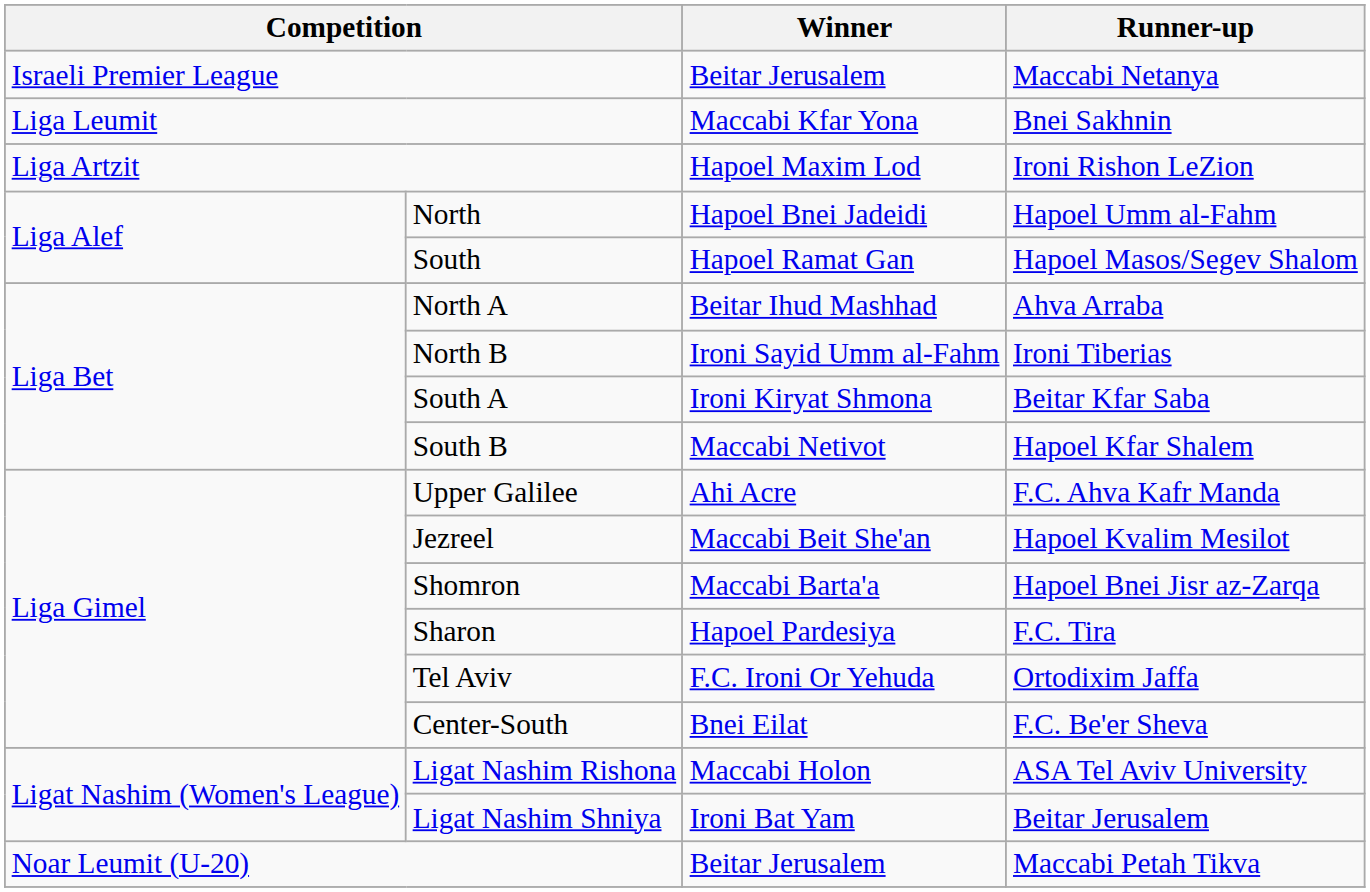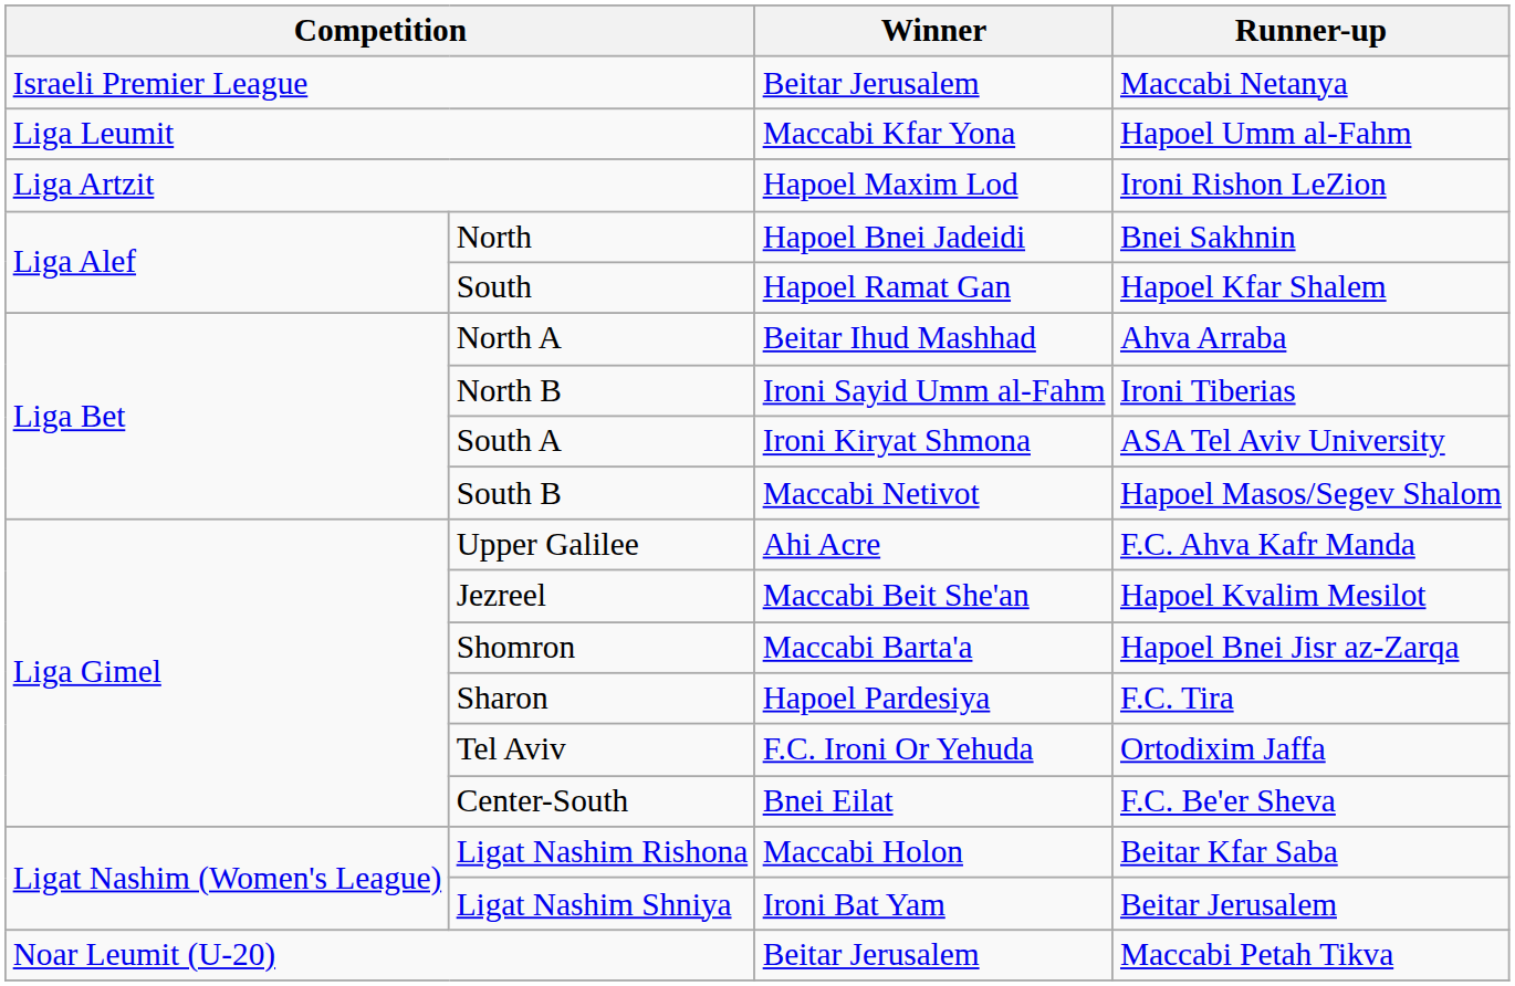 <table class="wikitable">
 <tr>
 <th colspan="2">Competition</th>
 <th>Winner</th>
 <th>Runner-up</th>
 </tr>
 <tr>
 <td colspan="2"><a href='#'>Israeli Premier League</a></td>
 <td><a href='#'>Beitar Jerusalem</a></td>
 <td><a href='#'>Maccabi Netanya</a></td>
 </tr>
 <tr>
 <td colspan="2"><a href='#'>Liga Leumit</a></td>
 <td><a href='#'>Maccabi Kfar Yona</a></td>
-<td><a href='#'>Bnei Sakhnin</a></td>
+<td><a href='#'>Hapoel Umm al-Fahm</a></td>
 </tr>
 <tr>
 <td colspan="2"><a href='#'>Liga Artzit</a></td>
 <td><a href='#'>Hapoel Maxim Lod</a></td>
 <td><a href='#'>Ironi Rishon LeZion</a></td>
 </tr>
 <tr>
 <td rowspan="2"><a href='#'>Liga Alef</a></td>
 <td>North</td>
 <td><a href='#'>Hapoel Bnei Jadeidi</a></td>
-<td><a href='#'>Hapoel Umm al-Fahm</a></td>
+<td><a href='#'>Bnei Sakhnin</a></td>
 </tr>
 <tr>
 <td>South</td>
 <td><a href='#'>Hapoel Ramat Gan</a></td>
-<td><a href='#'>Hapoel Masos/Segev Shalom</a></td>
+<td><a href='#'>Hapoel Kfar Shalem</a></td>
 </tr>
 <tr>
 <td rowspan="4"><a href='#'>Liga Bet</a></td>
 <td>North A</td>
 <td><a href='#'>Beitar Ihud Mashhad</a></td>
 <td><a href='#'>Ahva Arraba</a></td>
 </tr>
 <tr>
 <td>North B</td>
 <td><a href='#'>Ironi Sayid Umm al-Fahm</a></td>
 <td><a href='#'>Ironi Tiberias</a></td>
 </tr>
 <tr>
 <td>South A</td>
 <td><a href='#'>Ironi Kiryat Shmona</a></td>
-<td><a href='#'>Beitar Kfar Saba</a></td>
+<td><a href='#'>ASA Tel Aviv University</a></td>
 </tr>
 <tr>
 <td>South B</td>
 <td><a href='#'>Maccabi Netivot</a></td>
-<td><a href='#'>Hapoel Kfar Shalem</a></td>
+<td><a href='#'>Hapoel Masos/Segev Shalom</a></td>
 </tr>
 <tr>
 <td rowspan="6"><a href='#'>Liga Gimel</a></td>
 <td>Upper Galilee</td>
 <td><a href='#'>Ahi Acre</a></td>
 <td><a href='#'>F.C. Ahva Kafr Manda</a></td>
 </tr>
 <tr>
 <td>Jezreel</td>
 <td><a href='#'>Maccabi Beit She'an</a></td>
 <td><a href='#'>Hapoel Kvalim Mesilot</a></td>
 </tr>
 <tr>
 <td>Shomron</td>
 <td><a href='#'>Maccabi Barta'a</a></td>
 <td><a href='#'>Hapoel Bnei Jisr az-Zarqa</a></td>
 </tr>
 <tr>
 <td>Sharon</td>
 <td><a href='#'>Hapoel Pardesiya</a></td>
 <td><a href='#'>F.C. Tira</a></td>
 </tr>
 <tr>
 <td>Tel Aviv</td>
 <td><a href='#'>F.C. Ironi Or Yehuda</a></td>
 <td><a href='#'>Ortodixim Jaffa</a></td>
 </tr>
 <tr>
 <td>Center-South</td>
 <td><a href='#'>Bnei Eilat</a></td>
 <td><a href='#'>F.C. Be'er Sheva</a></td>
 </tr>
 <tr>
 <td rowspan="2"><a href='#'>Ligat Nashim (Women's League)</a></td>
 <td><a href='#'>Ligat Nashim Rishona</a></td>
 <td><a href='#'>Maccabi Holon</a></td>
-<td><a href='#'>ASA Tel Aviv University</a></td>
+<td><a href='#'>Beitar Kfar Saba</a></td>
 </tr>
 <tr>
 <td><a href='#'>Ligat Nashim Shniya</a></td>
 <td><a href='#'>Ironi Bat Yam</a></td>
 <td><a href='#'>Beitar Jerusalem</a></td>
 </tr>
 <tr>
 <td colspan="2"><a href='#'>Noar Leumit (U-20)</a></td>
 <td><a href='#'>Beitar Jerusalem</a></td>
 <td><a href='#'>Maccabi Petah Tikva</a></td>
 </tr>
 </table>
